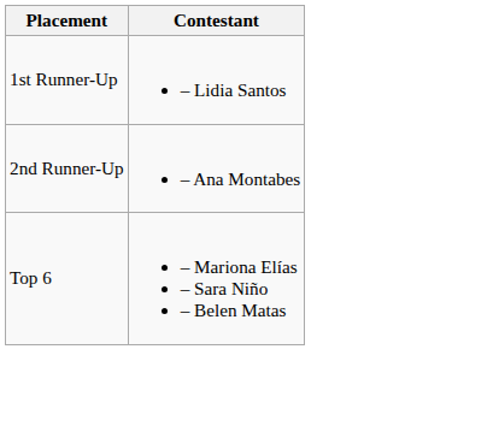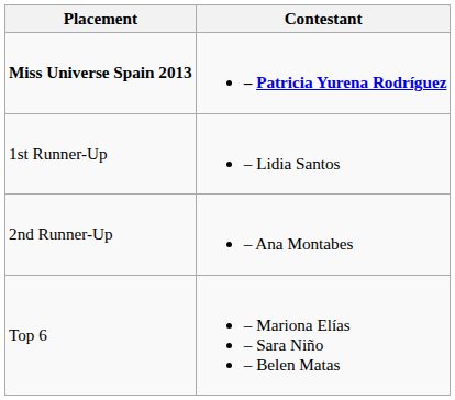 <table class="wikitable sortable" style="font-size: 95%;">
 <tr>
 <th>Placement</th>
 <th>Contestant</th>
+</tr>
+<tr>
+<td><strong>Miss Universe Spain 2013</strong></td>
+<td><br><ul><li><strong> – <a href='#'>Patricia Yurena Rodríguez</a></strong></li></ul></td>
 </tr>
 <tr>
 <td>1st Runner-Up</td>
 <td><br><ul><li> – Lidia Santos</li></ul></td>
 </tr>
 <tr>
 <td>2nd Runner-Up</td>
 <td><br><ul><li> – Ana Montabes</li></ul></td>
 </tr>
 <tr>
 <td>Top 6</td>
 <td><br><ul><li> – Mariona Elías</li><li> – Sara Niño</li><li> – Belen Matas</li></ul></td>
 </tr>
 </table>
